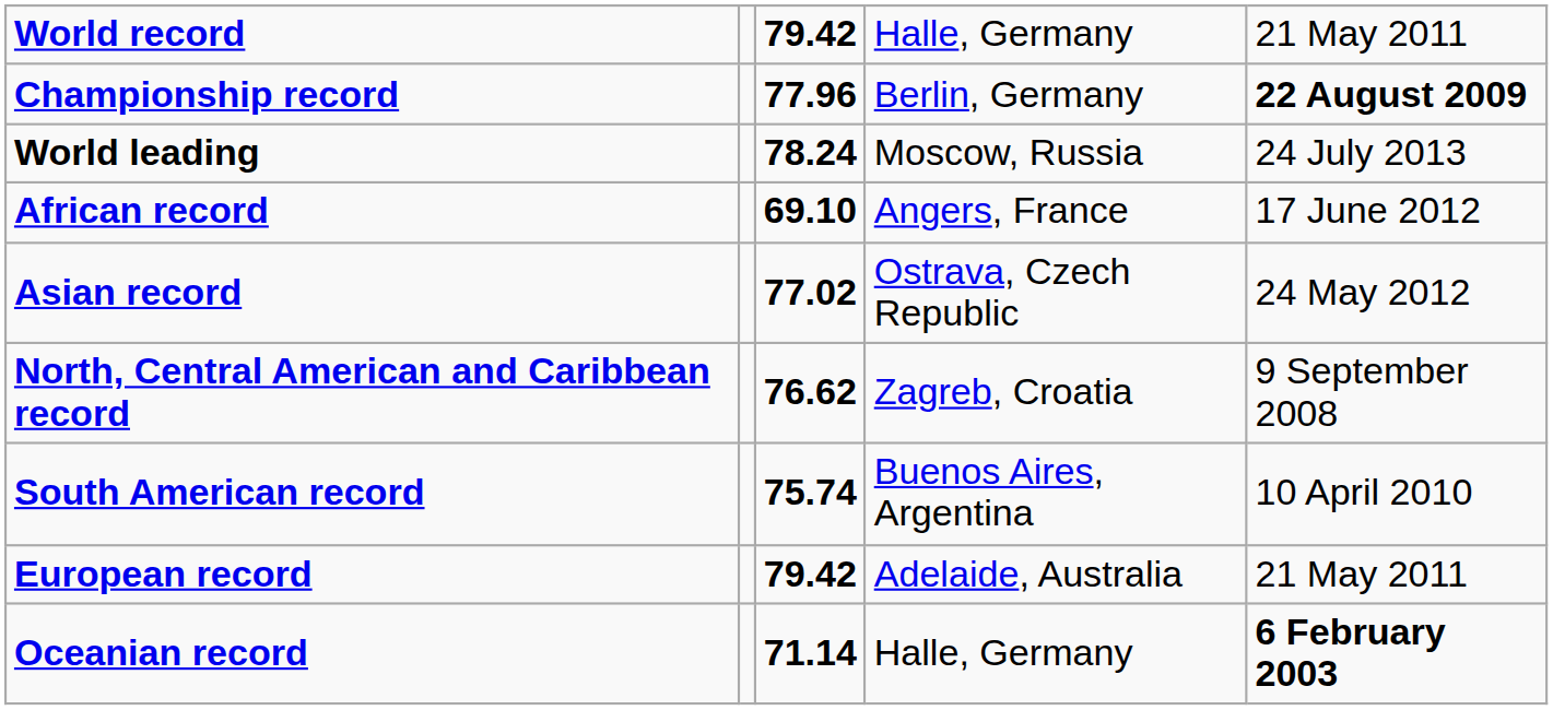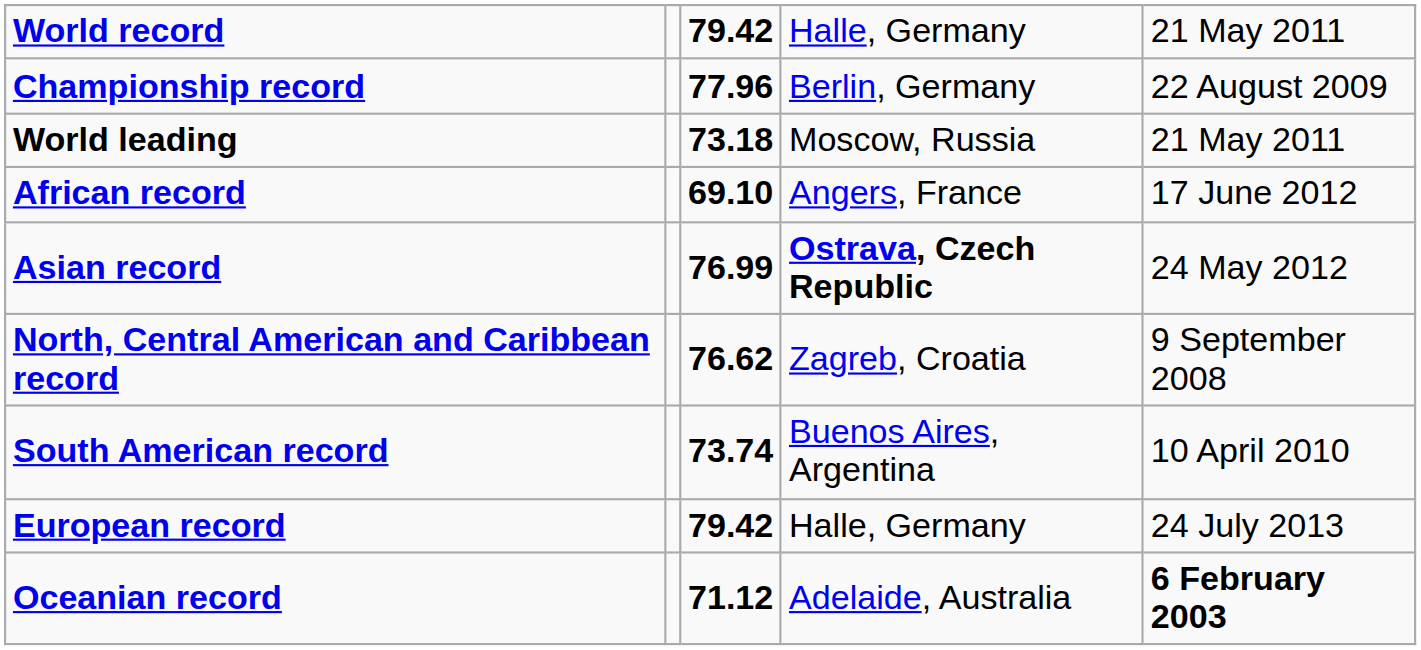 <table class="wikitable" width=75%>
 <tr>
 <td><strong><a href='#'>World record</a></strong></td>
 <td></td>
 <td><strong>79.42</strong></td>
 <td><a href='#'>Halle</a>, Germany</td>
 <td>21 May 2011</td>
 </tr>
 <tr>
 <td><strong><a href='#'>Championship record</a></strong></td>
 <td></td>
 <td><strong>77.96</strong></td>
 <td><a href='#'>Berlin</a>, Germany</td>
-<td><strong>22 August 2009</strong></td>
+<td>22 August 2009</td>
 </tr>
 <tr>
 <td><strong>World leading</strong></td>
 <td></td>
-<td><strong>78.24</strong></td>
+<td><strong>73.18</strong></td>
 <td>Moscow, Russia</td>
-<td>24 July 2013</td>
+<td>21 May 2011</td>
 </tr>
 <tr>
 <td><strong><a href='#'>African record</a></strong></td>
 <td></td>
 <td><strong>69.10</strong></td>
 <td><a href='#'>Angers</a>, France</td>
 <td>17 June 2012</td>
 </tr>
 <tr>
 <td><strong><a href='#'>Asian record</a></strong></td>
 <td></td>
-<td><strong>77.02</strong></td>
-<td><a href='#'>Ostrava</a>, Czech Republic</td>
+<td><strong>76.99</strong></td>
+<td><strong><a href='#'>Ostrava</a>, Czech Republic</strong></td>
 <td>24 May 2012</td>
 </tr>
 <tr>
 <td><strong><a href='#'>North, Central American and Caribbean record</a></strong></td>
 <td></td>
 <td><strong>76.62</strong></td>
 <td><a href='#'>Zagreb</a>, Croatia</td>
 <td>9 September 2008</td>
 </tr>
 <tr>
 <td><strong><a href='#'>South American record</a></strong></td>
 <td></td>
-<td><strong>75.74</strong></td>
+<td><strong>73.74</strong></td>
 <td><a href='#'>Buenos Aires</a>, Argentina</td>
 <td>10 April 2010</td>
 </tr>
 <tr>
 <td><strong><a href='#'>European record</a></strong></td>
 <td></td>
 <td><strong>79.42</strong></td>
-<td><a href='#'>Adelaide</a>, Australia</td>
-<td>21 May 2011</td>
+<td>Halle, Germany</td>
+<td>24 July 2013</td>
 </tr>
 <tr>
 <td><strong><a href='#'>Oceanian record</a></strong></td>
 <td></td>
-<td><strong>71.14</strong></td>
-<td>Halle, Germany</td>
+<td><strong>71.12</strong></td>
+<td><a href='#'>Adelaide</a>, Australia</td>
 <td><strong>6 February 2003</strong></td>
 </tr>
 </table>
